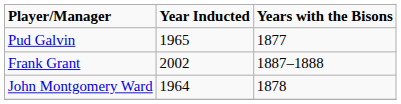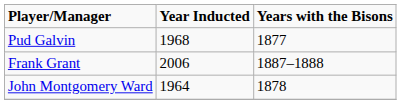 <table - class="wikitable">
 <tr>
 <td><strong>Player/Manager</strong></td>
 <td><strong>Year Inducted</strong></td>
 <td><strong>Years with the Bisons</strong></td>
 </tr>
 <tr>
 <td><a href='#'>Pud Galvin</a></td>
-<td>1965</td>
+<td>1968</td>
 <td>1877</td>
 </tr>
 <tr>
 <td><a href='#'>Frank Grant</a></td>
-<td>2002</td>
+<td>2006</td>
 <td>1887–1888</td>
 </tr>
 <tr>
 <td><a href='#'>John Montgomery Ward</a></td>
 <td>1964</td>
 <td>1878</td>
 </tr>
 <tr>
 </tr>
 </table>
